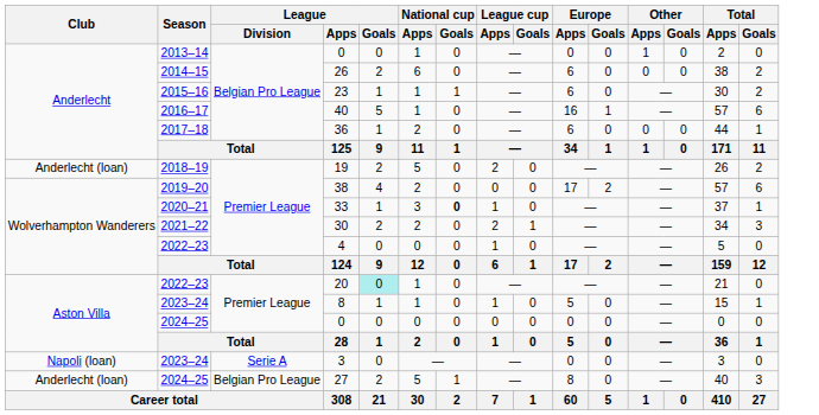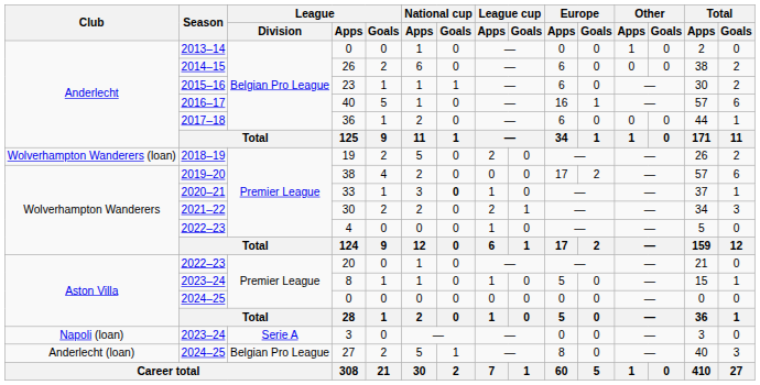 <table class="wikitable" style="text-align: center;">
 <tr>
 <th rowspan="2">Club</th>
 <th rowspan="2">Season</th>
 <th colspan="3">League</th>
 <th colspan="2">National cup</th>
 <th colspan="2">League cup</th>
 <th colspan="2">Europe</th>
 <th colspan="2">Other</th>
 <th colspan="2">Total</th>
 </tr>
 <tr>
 <th>Division</th>
 <th>Apps</th>
 <th>Goals</th>
 <th>Apps</th>
 <th>Goals</th>
 <th>Apps</th>
 <th>Goals</th>
 <th>Apps</th>
 <th>Goals</th>
 <th>Apps</th>
 <th>Goals</th>
 <th>Apps</th>
 <th>Goals</th>
 </tr>
 <tr>
 <td rowspan="6"><a href='#'>Anderlecht</a></td>
 <td><a href='#'>2013–14</a></td>
 <td rowspan="5"><a href='#'>Belgian Pro League</a></td>
 <td>0</td>
 <td>0</td>
 <td>1</td>
 <td>0</td>
 <td colspan="2">—</td>
 <td>0</td>
 <td>0</td>
 <td>1</td>
 <td>0</td>
 <td>2</td>
 <td>0</td>
 </tr>
 <tr>
 <td><a href='#'>2014–15</a></td>
 <td>26</td>
 <td>2</td>
 <td>6</td>
 <td>0</td>
 <td colspan="2">—</td>
 <td>6</td>
 <td>0</td>
 <td>0</td>
 <td>0</td>
 <td>38</td>
 <td>2</td>
 </tr>
 <tr>
 <td><a href='#'>2015–16</a></td>
 <td>23</td>
 <td>1</td>
 <td>1</td>
 <td>1</td>
 <td colspan="2">—</td>
 <td>6</td>
 <td>0</td>
 <td colspan="2">—</td>
 <td>30</td>
 <td>2</td>
 </tr>
 <tr>
 <td><a href='#'>2016–17</a></td>
 <td>40</td>
 <td>5</td>
 <td>1</td>
 <td>0</td>
 <td colspan="2">—</td>
 <td>16</td>
 <td>1</td>
 <td colspan="2">—</td>
 <td>57</td>
 <td>6</td>
 </tr>
 <tr>
 <td><a href='#'>2017–18</a></td>
 <td>36</td>
 <td>1</td>
 <td>2</td>
 <td>0</td>
 <td colspan="2">—</td>
 <td>6</td>
 <td>0</td>
 <td>0</td>
 <td>0</td>
 <td>44</td>
 <td>1</td>
 </tr>
 <tr>
 <th colspan="2">Total</th>
 <th>125</th>
 <th>9</th>
 <th>11</th>
 <th>1</th>
 <th colspan="2">—</th>
 <th>34</th>
 <th>1</th>
 <th>1</th>
 <th>0</th>
 <th>171</th>
 <th>11</th>
 </tr>
 <tr>
-<td>Anderlecht (loan)</td>
+<td><a href='#'>Wolverhampton Wanderers</a> (loan)</td>
 <td><a href='#'>2018–19</a></td>
 <td rowspan="5"><a href='#'>Premier League</a></td>
 <td>19</td>
 <td>2</td>
 <td>5</td>
 <td>0</td>
 <td>2</td>
 <td>0</td>
 <td colspan="2">—</td>
 <td colspan="2">—</td>
 <td>26</td>
 <td>2</td>
 </tr>
 <tr>
 <td rowspan="5">Wolverhampton Wanderers</td>
 <td><a href='#'>2019–20</a></td>
 <td>38</td>
 <td>4</td>
 <td>2</td>
 <td>0</td>
 <td>0</td>
 <td>0</td>
 <td>17</td>
 <td>2</td>
 <td colspan="2">—</td>
 <td>57</td>
 <td>6</td>
 </tr>
 <tr>
 <td><a href='#'>2020–21</a></td>
 <td>33</td>
 <td>1</td>
 <td>3</td>
 <td><strong>0</strong></td>
 <td>1</td>
 <td>0</td>
 <td colspan="2">—</td>
 <td colspan="2">—</td>
 <td>37</td>
 <td>1</td>
 </tr>
 <tr>
 <td><a href='#'>2021–22</a></td>
 <td>30</td>
 <td>2</td>
 <td>2</td>
 <td>0</td>
 <td>2</td>
 <td>1</td>
 <td colspan="2">—</td>
 <td colspan="2">—</td>
 <td>34</td>
 <td>3</td>
 </tr>
 <tr>
 <td><a href='#'>2022–23</a></td>
 <td>4</td>
 <td>0</td>
 <td>0</td>
 <td>0</td>
 <td>1</td>
 <td>0</td>
 <td colspan="2">—</td>
 <td colspan="2">—</td>
 <td>5</td>
 <td>0</td>
 </tr>
 <tr>
 <th colspan="2">Total</th>
 <th>124</th>
 <th>9</th>
 <th>12</th>
 <th>0</th>
 <th>6</th>
 <th>1</th>
 <th>17</th>
 <th>2</th>
 <th colspan="2">—</th>
 <th>159</th>
 <th>12</th>
 </tr>
 <tr>
 <td rowspan="4"><a href='#'>Aston Villa</a></td>
 <td><a href='#'>2022–23</a></td>
 <td rowspan="3">Premier League</td>
 <td>20</td>
-<td style="background: paleturquoise;">0</td>
+<td>0</td>
 <td>1</td>
 <td>0</td>
 <td colspan="2">—</td>
 <td colspan="2">—</td>
 <td colspan="2">—</td>
 <td>21</td>
 <td>0</td>
 </tr>
 <tr>
 <td><a href='#'>2023–24</a></td>
 <td>8</td>
 <td>1</td>
 <td>1</td>
 <td>0</td>
 <td>1</td>
 <td>0</td>
 <td>5</td>
 <td>0</td>
 <td colspan="2">—</td>
 <td>15</td>
 <td>1</td>
 </tr>
 <tr>
 <td><a href='#'>2024–25</a></td>
 <td>0</td>
 <td>0</td>
 <td>0</td>
 <td>0</td>
 <td>0</td>
 <td>0</td>
 <td>0</td>
 <td>0</td>
 <td colspan="2">—</td>
 <td>0</td>
 <td>0</td>
 </tr>
 <tr>
 <th colspan="2">Total</th>
 <th>28</th>
 <th>1</th>
 <th>2</th>
 <th>0</th>
 <th>1</th>
 <th>0</th>
 <th>5</th>
 <th>0</th>
 <th colspan="2">—</th>
 <th>36</th>
 <th>1</th>
 </tr>
 <tr>
 <td><a href='#'>Napoli</a> (loan)</td>
 <td><a href='#'>2023–24</a></td>
 <td><a href='#'>Serie A</a></td>
 <td>3</td>
 <td>0</td>
 <td colspan="2">—</td>
 <td colspan="2">—</td>
 <td>0</td>
 <td>0</td>
 <td colspan="2">—</td>
 <td>3</td>
 <td>0</td>
 </tr>
 <tr>
 <td>Anderlecht (loan)</td>
 <td><a href='#'>2024–25</a></td>
 <td>Belgian Pro League</td>
 <td>27</td>
 <td>2</td>
 <td>5</td>
 <td>1</td>
 <td colspan="2">—</td>
 <td>8</td>
 <td>0</td>
 <td colspan="2">—</td>
 <td>40</td>
 <td>3</td>
 </tr>
 <tr>
 <th colspan="3">Career total</th>
 <th>308</th>
 <th>21</th>
 <th>30</th>
 <th>2</th>
 <th>7</th>
 <th>1</th>
 <th>60</th>
 <th>5</th>
 <th>1</th>
 <th>0</th>
 <th>410</th>
 <th>27</th>
 </tr>
 </table>
